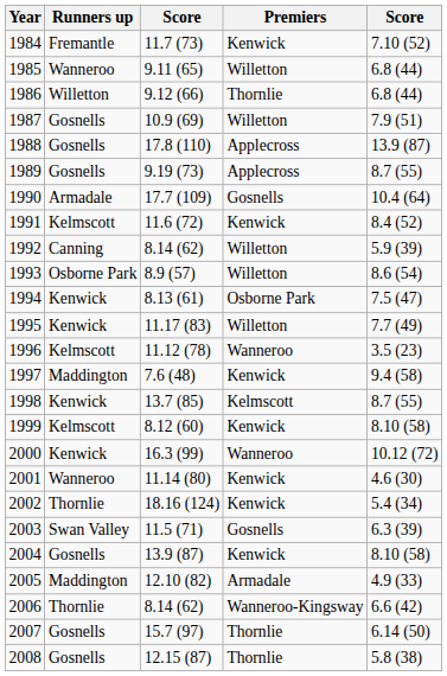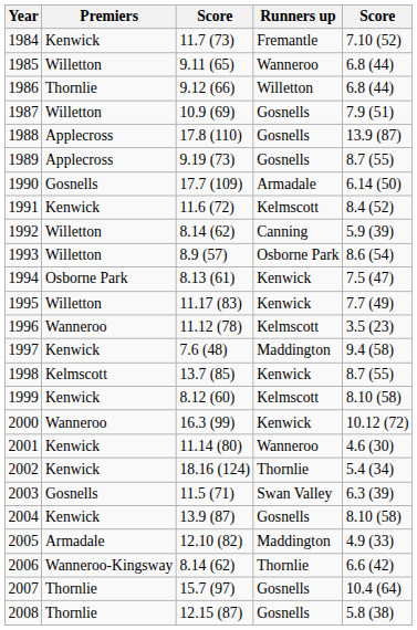 <table class="wikitable">
 <tr>
 <th>Year</th>
+<th>Premiers</th>
+<th>Score</th>
 <th>Runners up</th>
-<th>Score</th>
-<th>Premiers</th>
 <th>Score</th>
 </tr>
 <tr>
 <td>1984</td>
+<td>Kenwick</td>
+<td>11.7 (73)</td>
 <td>Fremantle</td>
-<td>11.7 (73)</td>
-<td>Kenwick</td>
 <td>7.10 (52)</td>
 </tr>
 <tr>
 <td>1985</td>
+<td>Willetton</td>
+<td>9.11 (65)</td>
 <td>Wanneroo</td>
-<td>9.11 (65)</td>
+<td>6.8 (44)</td>
+</tr>
+<tr>
+<td>1986</td>
+<td>Thornlie</td>
+<td>9.12 (66)</td>
 <td>Willetton</td>
 <td>6.8 (44)</td>
 </tr>
 <tr>
-<td>1986</td>
+<td>1987</td>
 <td>Willetton</td>
-<td>9.12 (66)</td>
-<td>Thornlie</td>
-<td>6.8 (44)</td>
-</tr>
-<tr>
-<td>1987</td>
+<td>10.9 (69)</td>
 <td>Gosnells</td>
-<td>10.9 (69)</td>
-<td>Willetton</td>
 <td>7.9 (51)</td>
 </tr>
 <tr>
 <td>1988</td>
+<td>Applecross</td>
+<td>17.8 (110)</td>
 <td>Gosnells</td>
-<td>17.8 (110)</td>
-<td>Applecross</td>
 <td>13.9 (87)</td>
 </tr>
 <tr>
 <td>1989</td>
+<td>Applecross</td>
+<td>9.19 (73)</td>
 <td>Gosnells</td>
-<td>9.19 (73)</td>
-<td>Applecross</td>
 <td>8.7 (55)</td>
 </tr>
 <tr>
 <td>1990</td>
+<td>Gosnells</td>
+<td>17.7 (109)</td>
 <td>Armadale</td>
-<td>17.7 (109)</td>
+<td>6.14 (50)</td>
+</tr>
+<tr>
+<td>1991</td>
+<td>Kenwick</td>
+<td>11.6 (72)</td>
+<td>Kelmscott</td>
+<td>8.4 (52)</td>
+</tr>
+<tr>
+<td>1992</td>
+<td>Willetton</td>
+<td>8.14 (62)</td>
+<td>Canning</td>
+<td>5.9 (39)</td>
+</tr>
+<tr>
+<td>1993</td>
+<td>Willetton</td>
+<td>8.9 (57)</td>
+<td>Osborne Park</td>
+<td>8.6 (54)</td>
+</tr>
+<tr>
+<td>1994</td>
+<td>Osborne Park</td>
+<td>8.13 (61)</td>
+<td>Kenwick</td>
+<td>7.5 (47)</td>
+</tr>
+<tr>
+<td>1995</td>
+<td>Willetton</td>
+<td>11.17 (83)</td>
+<td>Kenwick</td>
+<td>7.7 (49)</td>
+</tr>
+<tr>
+<td>1996</td>
+<td>Wanneroo</td>
+<td>11.12 (78)</td>
+<td>Kelmscott</td>
+<td>3.5 (23)</td>
+</tr>
+<tr>
+<td>1997</td>
+<td>Kenwick</td>
+<td>7.6 (48)</td>
+<td>Maddington</td>
+<td>9.4 (58)</td>
+</tr>
+<tr>
+<td>1998</td>
+<td>Kelmscott</td>
+<td>13.7 (85)</td>
+<td>Kenwick</td>
+<td>8.7 (55)</td>
+</tr>
+<tr>
+<td>1999</td>
+<td>Kenwick</td>
+<td>8.12 (60)</td>
+<td>Kelmscott</td>
+<td>8.10 (58)</td>
+</tr>
+<tr>
+<td>2000</td>
+<td>Wanneroo</td>
+<td>16.3 (99)</td>
+<td>Kenwick</td>
+<td>10.12 (72)</td>
+</tr>
+<tr>
+<td>2001</td>
+<td>Kenwick</td>
+<td>11.14 (80)</td>
+<td>Wanneroo</td>
+<td>4.6 (30)</td>
+</tr>
+<tr>
+<td>2002</td>
+<td>Kenwick</td>
+<td>18.16 (124)</td>
+<td>Thornlie</td>
+<td>5.4 (34)</td>
+</tr>
+<tr>
+<td>2003</td>
+<td>Gosnells</td>
+<td>11.5 (71)</td>
+<td>Swan Valley</td>
+<td>6.3 (39)</td>
+</tr>
+<tr>
+<td>2004</td>
+<td>Kenwick</td>
+<td>13.9 (87)</td>
+<td>Gosnells</td>
+<td>8.10 (58)</td>
+</tr>
+<tr>
+<td>2005</td>
+<td>Armadale</td>
+<td>12.10 (82)</td>
+<td>Maddington</td>
+<td>4.9 (33)</td>
+</tr>
+<tr>
+<td>2006</td>
+<td>Wanneroo-Kingsway</td>
+<td>8.14 (62)</td>
+<td>Thornlie</td>
+<td>6.6 (42)</td>
+</tr>
+<tr>
+<td>2007</td>
+<td>Thornlie</td>
+<td>15.7 (97)</td>
 <td>Gosnells</td>
 <td>10.4 (64)</td>
 </tr>
 <tr>
-<td>1991</td>
-<td>Kelmscott</td>
-<td>11.6 (72)</td>
-<td>Kenwick</td>
-<td>8.4 (52)</td>
-</tr>
-<tr>
-<td>1992</td>
-<td>Canning</td>
-<td>8.14 (62)</td>
-<td>Willetton</td>
-<td>5.9 (39)</td>
-</tr>
-<tr>
-<td>1993</td>
-<td>Osborne Park</td>
-<td>8.9 (57)</td>
-<td>Willetton</td>
-<td>8.6 (54)</td>
-</tr>
-<tr>
-<td>1994</td>
-<td>Kenwick</td>
-<td>8.13 (61)</td>
-<td>Osborne Park</td>
-<td>7.5 (47)</td>
-</tr>
-<tr>
-<td>1995</td>
-<td>Kenwick</td>
-<td>11.17 (83)</td>
-<td>Willetton</td>
-<td>7.7 (49)</td>
-</tr>
-<tr>
-<td>1996</td>
-<td>Kelmscott</td>
-<td>11.12 (78)</td>
-<td>Wanneroo</td>
-<td>3.5 (23)</td>
-</tr>
-<tr>
-<td>1997</td>
-<td>Maddington</td>
-<td>7.6 (48)</td>
-<td>Kenwick</td>
-<td>9.4 (58)</td>
-</tr>
-<tr>
-<td>1998</td>
-<td>Kenwick</td>
-<td>13.7 (85)</td>
-<td>Kelmscott</td>
-<td>8.7 (55)</td>
-</tr>
-<tr>
-<td>1999</td>
-<td>Kelmscott</td>
-<td>8.12 (60)</td>
-<td>Kenwick</td>
-<td>8.10 (58)</td>
-</tr>
-<tr>
-<td>2000</td>
-<td>Kenwick</td>
-<td>16.3 (99)</td>
-<td>Wanneroo</td>
-<td>10.12 (72)</td>
-</tr>
-<tr>
-<td>2001</td>
-<td>Wanneroo</td>
-<td>11.14 (80)</td>
-<td>Kenwick</td>
-<td>4.6 (30)</td>
-</tr>
-<tr>
-<td>2002</td>
+<td>2008</td>
 <td>Thornlie</td>
-<td>18.16 (124)</td>
-<td>Kenwick</td>
-<td>5.4 (34)</td>
-</tr>
-<tr>
-<td>2003</td>
-<td>Swan Valley</td>
-<td>11.5 (71)</td>
+<td>12.15 (87)</td>
 <td>Gosnells</td>
-<td>6.3 (39)</td>
-</tr>
-<tr>
-<td>2004</td>
-<td>Gosnells</td>
-<td>13.9 (87)</td>
-<td>Kenwick</td>
-<td>8.10 (58)</td>
-</tr>
-<tr>
-<td>2005</td>
-<td>Maddington</td>
-<td>12.10 (82)</td>
-<td>Armadale</td>
-<td>4.9 (33)</td>
-</tr>
-<tr>
-<td>2006</td>
-<td>Thornlie</td>
-<td>8.14 (62)</td>
-<td>Wanneroo-Kingsway</td>
-<td>6.6 (42)</td>
-</tr>
-<tr>
-<td>2007</td>
-<td>Gosnells</td>
-<td>15.7 (97)</td>
-<td>Thornlie</td>
-<td>6.14 (50)</td>
-</tr>
-<tr>
-<td>2008</td>
-<td>Gosnells</td>
-<td>12.15 (87)</td>
-<td>Thornlie</td>
 <td>5.8 (38)</td>
 </tr>
 </table>
